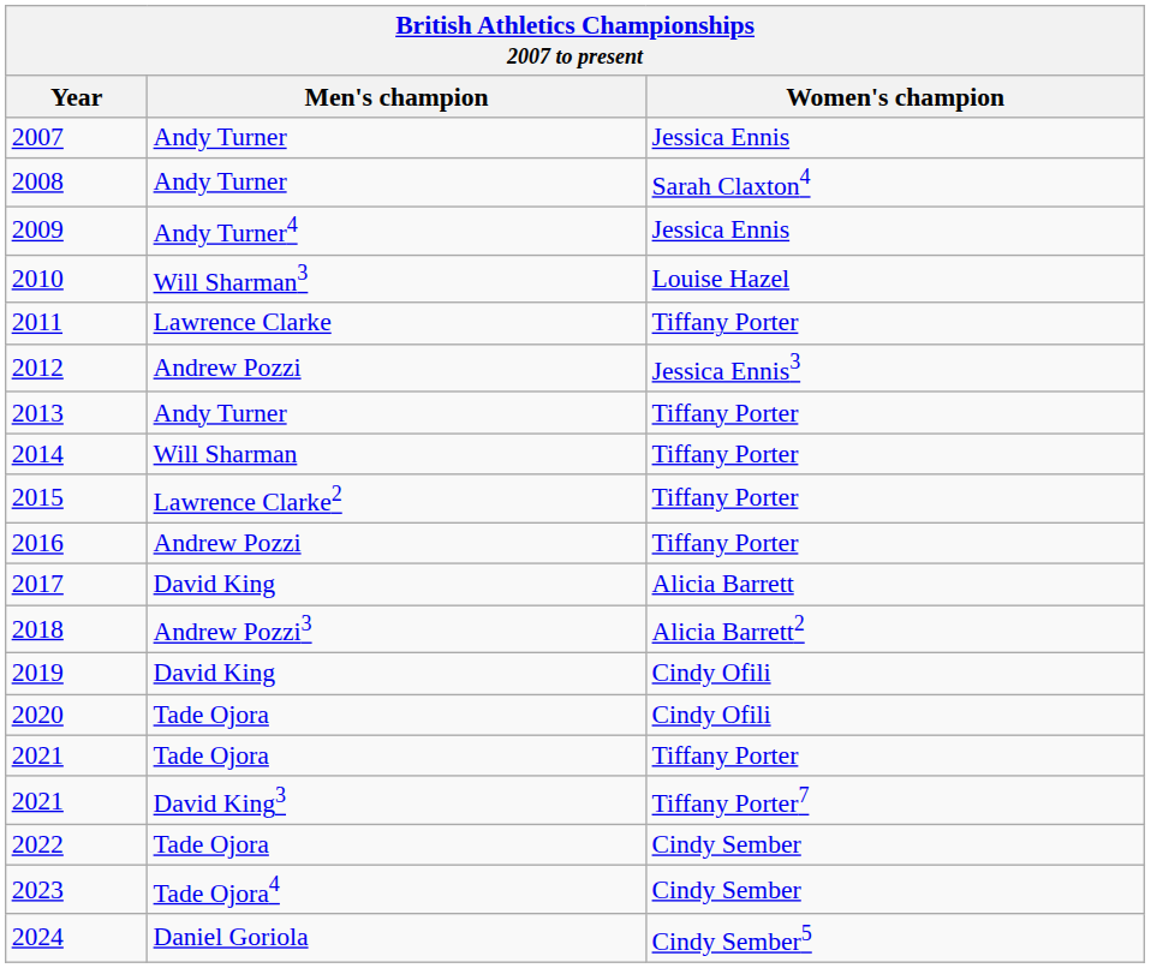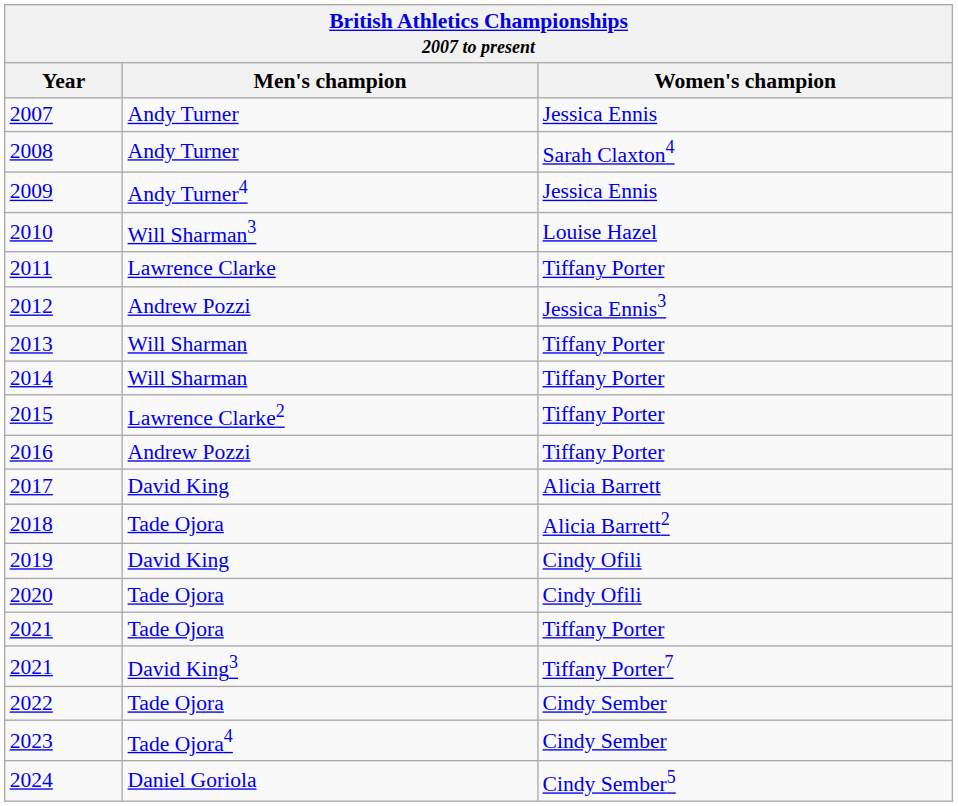 <table class="wikitable">
 <tr>
 <th colspan="3"><a href='#'>British Athletics Championships</a><br><em><small>2007 to present</small></em></th>
 </tr>
 <tr>
 <th width=80>Year</th>
 <th width=300>Men's champion</th>
 <th width=300>Women's champion</th>
 </tr>
 <tr>
 <td><a href='#'>2007</a></td>
 <td><a href='#'>Andy Turner</a></td>
 <td><a href='#'>Jessica Ennis</a></td>
 </tr>
 <tr>
 <td><a href='#'>2008</a></td>
 <td><a href='#'>Andy Turner</a></td>
 <td><a href='#'>Sarah Claxton<sup>4</sup></a></td>
 </tr>
 <tr>
 <td><a href='#'>2009</a></td>
 <td><a href='#'>Andy Turner<sup>4</sup></a></td>
 <td><a href='#'>Jessica Ennis</a></td>
 </tr>
 <tr>
 <td><a href='#'>2010</a></td>
 <td><a href='#'>Will Sharman<sup>3</sup></a></td>
 <td><a href='#'>Louise Hazel</a></td>
 </tr>
 <tr>
 <td><a href='#'>2011</a></td>
 <td><a href='#'>Lawrence Clarke</a></td>
 <td><a href='#'>Tiffany Porter</a></td>
 </tr>
 <tr>
 <td><a href='#'>2012</a></td>
 <td><a href='#'>Andrew Pozzi</a></td>
 <td><a href='#'>Jessica Ennis<sup>3</sup></a></td>
 </tr>
 <tr>
 <td><a href='#'>2013</a></td>
-<td><a href='#'>Andy Turner</a></td>
+<td><a href='#'>Will Sharman</a></td>
 <td><a href='#'>Tiffany Porter</a></td>
 </tr>
 <tr>
 <td><a href='#'>2014</a></td>
 <td><a href='#'>Will Sharman</a></td>
 <td><a href='#'>Tiffany Porter</a></td>
 </tr>
 <tr>
 <td><a href='#'>2015</a></td>
 <td><a href='#'>Lawrence Clarke<sup>2</sup></a></td>
 <td><a href='#'>Tiffany Porter</a></td>
 </tr>
 <tr>
 <td><a href='#'>2016</a></td>
 <td><a href='#'>Andrew Pozzi</a></td>
 <td><a href='#'>Tiffany Porter</a></td>
 </tr>
 <tr>
 <td><a href='#'>2017</a></td>
 <td><a href='#'>David King</a></td>
 <td><a href='#'>Alicia Barrett</a></td>
 </tr>
 <tr>
 <td><a href='#'>2018</a></td>
-<td><a href='#'>Andrew Pozzi<sup>3</sup></a></td>
+<td><a href='#'>Tade Ojora</a></td>
 <td><a href='#'>Alicia Barrett<sup>2</sup></a></td>
 </tr>
 <tr>
 <td><a href='#'>2019</a></td>
 <td><a href='#'>David King</a></td>
 <td><a href='#'>Cindy Ofili</a></td>
 </tr>
 <tr>
 <td><a href='#'>2020</a></td>
 <td><a href='#'>Tade Ojora</a></td>
 <td><a href='#'>Cindy Ofili</a></td>
 </tr>
 <tr>
 <td><a href='#'>2021</a></td>
 <td><a href='#'>Tade Ojora</a></td>
 <td><a href='#'>Tiffany Porter</a></td>
 </tr>
 <tr>
 <td><a href='#'>2021</a></td>
 <td><a href='#'>David King<sup>3</sup></a></td>
 <td><a href='#'>Tiffany Porter<sup>7</sup></a></td>
 </tr>
 <tr>
 <td><a href='#'>2022</a></td>
 <td><a href='#'>Tade Ojora</a></td>
 <td><a href='#'>Cindy Sember</a></td>
 </tr>
 <tr>
 <td><a href='#'>2023</a></td>
 <td><a href='#'>Tade Ojora<sup>4</sup></a></td>
 <td><a href='#'>Cindy Sember</a></td>
 </tr>
 <tr>
 <td><a href='#'>2024</a></td>
 <td><a href='#'>Daniel Goriola</a></td>
 <td><a href='#'>Cindy Sember<sup>5</sup></a></td>
 </tr>
 </table>
